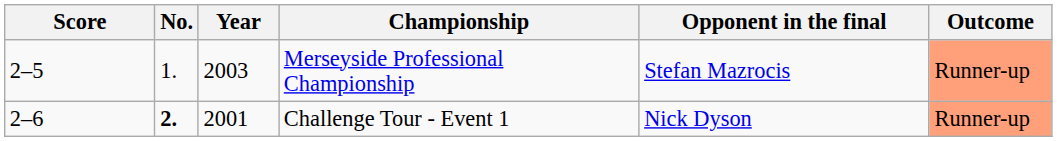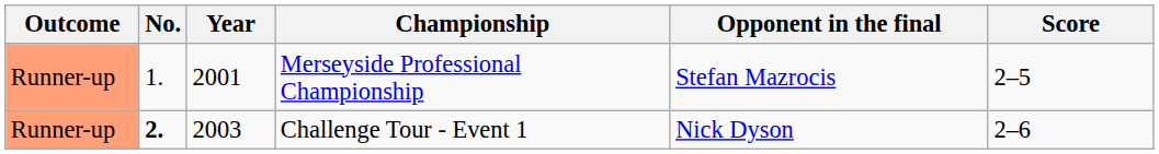 <table class="sortable wikitable">
 <tr>
-<th width="100">Score</th>
+<th width="80">Outcome</th>
 <th width="20">No.</th>
 <th width="50">Year</th>
 <th width="250">Championship</th>
 <th width="200">Opponent in the final</th>
-<th width="80">Outcome</th>
+<th width="100">Score</th>
 </tr>
 <tr>
-<td>2–5</td>
+<td style="background:#ffa07a;">Runner-up</td>
 <td>1.</td>
-<td>2003</td>
+<td>2001</td>
 <td><a href='#'>Merseyside Professional Championship</a></td>
 <td> <a href='#'>Stefan Mazrocis</a></td>
-<td style="background:#ffa07a;">Runner-up</td>
+<td>2–5</td>
 </tr>
 <tr>
-<td>2–6</td>
+<td style="background:#ffa07a;">Runner-up</td>
 <td><strong>2.</strong></td>
-<td>2001</td>
+<td>2003</td>
 <td>Challenge Tour - Event 1</td>
 <td> <a href='#'>Nick Dyson</a></td>
-<td style="background:#ffa07a;">Runner-up</td>
+<td>2–6</td>
 </tr>
 </table>
